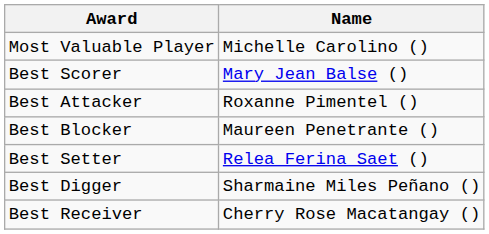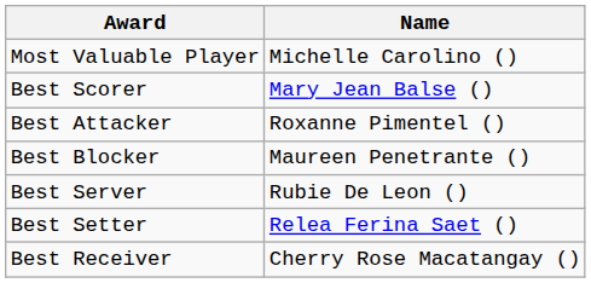 <table class="wikitable">
 <tr>
 <th>Award</th>
 <th>Name</th>
 </tr>
 <tr>
 <td>Most Valuable Player</td>
 <td>Michelle Carolino ()</td>
 </tr>
 <tr>
 <td>Best Scorer</td>
 <td><a href='#'>Mary Jean Balse</a> ()</td>
 </tr>
 <tr>
 <td>Best Attacker</td>
 <td>Roxanne Pimentel ()</td>
 </tr>
 <tr>
 <td>Best Blocker</td>
 <td>Maureen Penetrante ()</td>
 </tr>
 <tr>
+<td>Best Server</td>
+<td>Rubie De Leon ()</td>
+</tr>
+<tr>
 <td>Best Setter</td>
 <td><a href='#'>Relea Ferina Saet</a> ()</td>
-</tr>
-<tr>
-<td>Best Digger</td>
-<td>Sharmaine Miles Peñano ()</td>
 </tr>
 <tr>
 <td>Best Receiver</td>
 <td>Cherry Rose Macatangay ()</td>
 </tr>
 </table>
